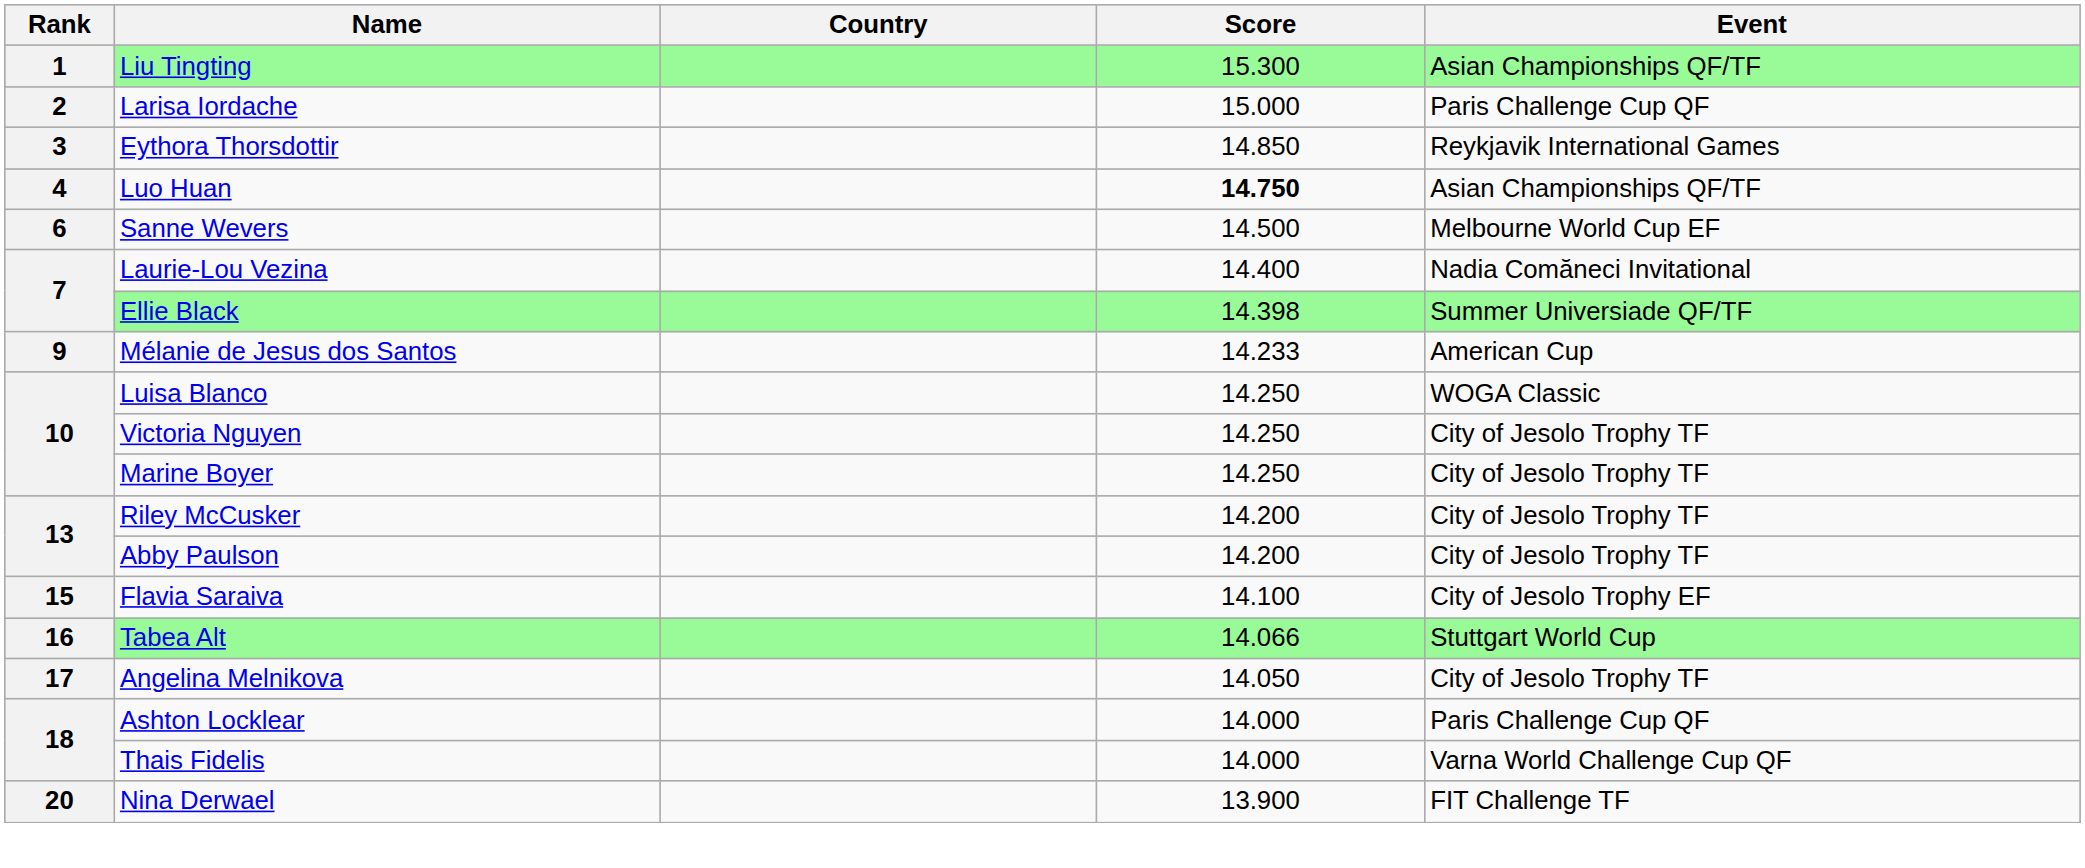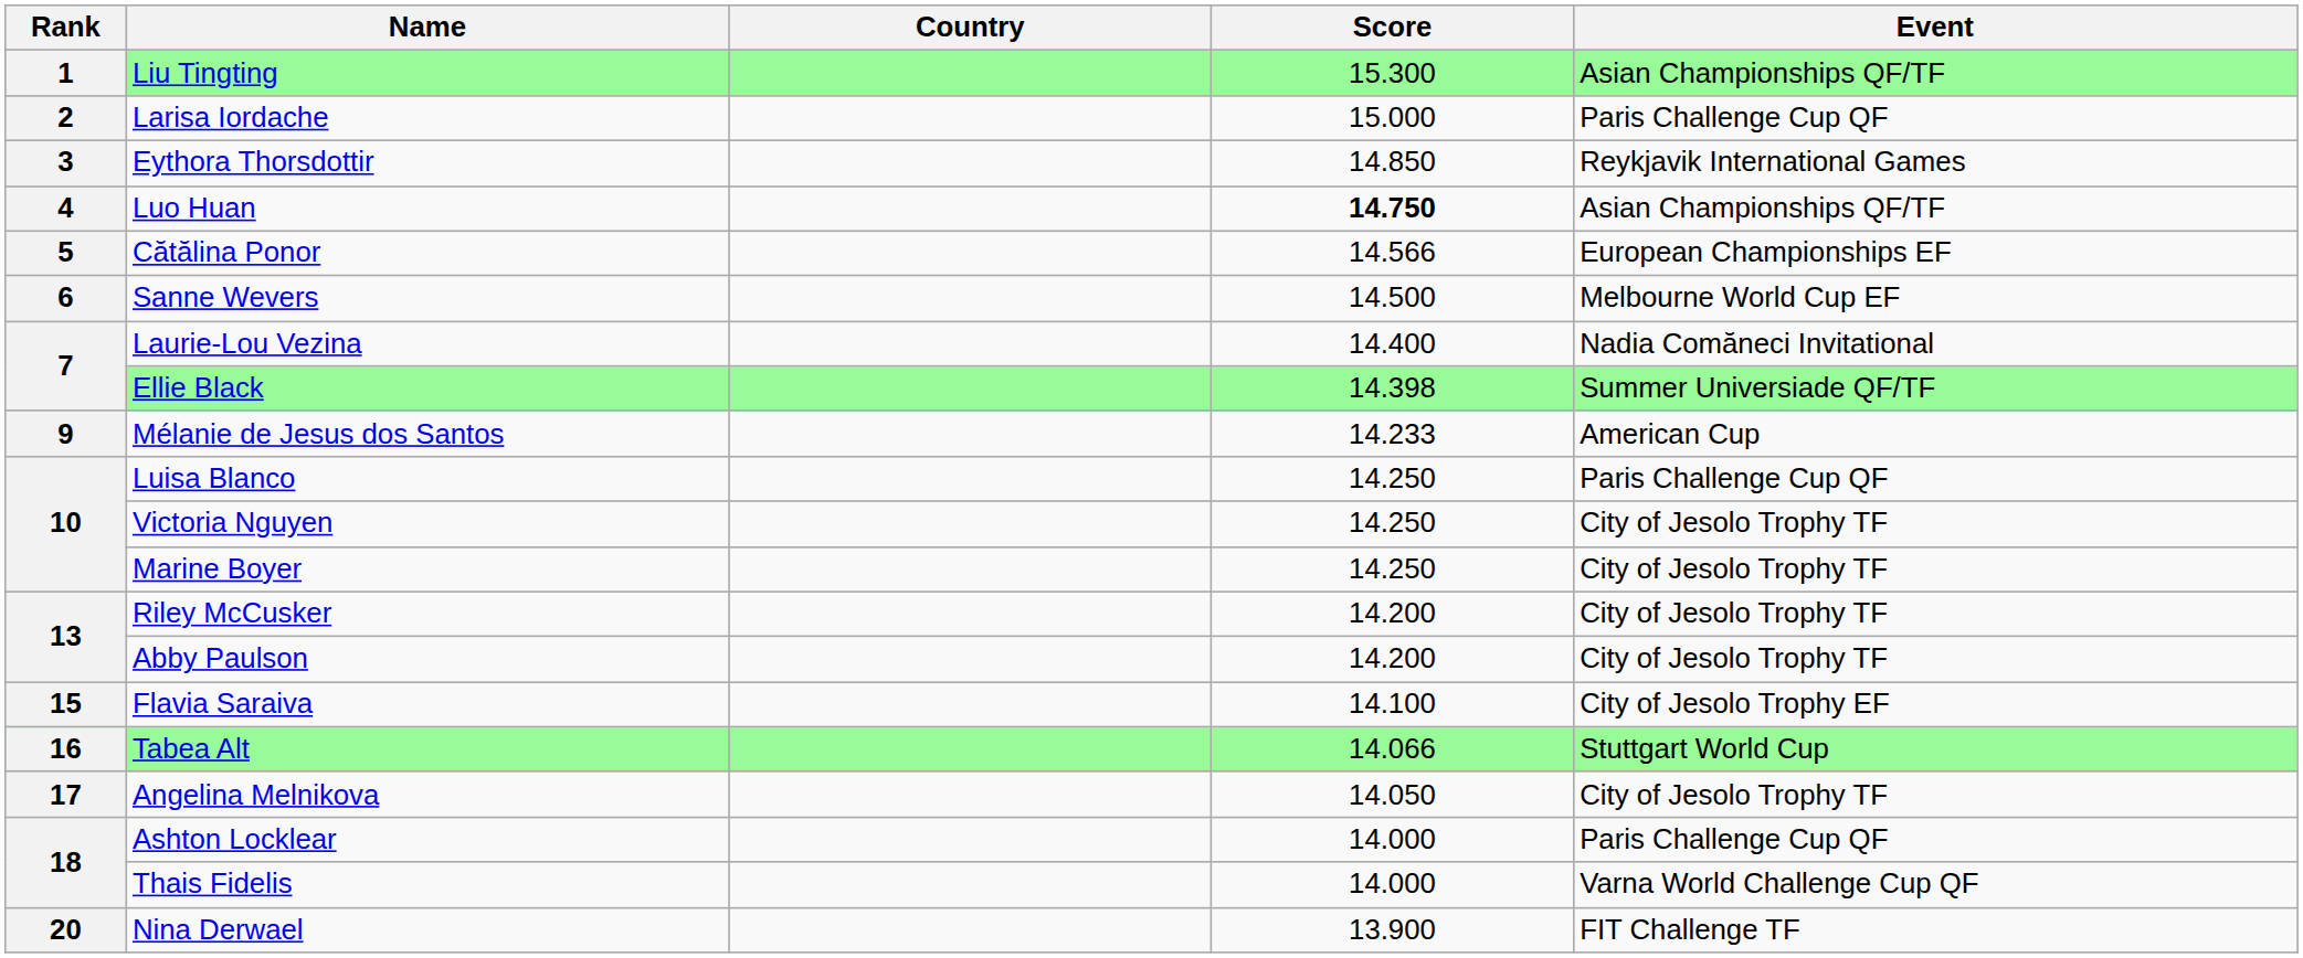 <table class="wikitable sortable" style="width:65%;">
 <tr>
 <th style="text-align:center; width:5%;">Rank</th>
 <th style="text-align:center; width:25%;">Name</th>
 <th style="text-align:center; width:20%;">Country</th>
 <th style="text-align:center; width:15%;">Score</th>
 <th style="text-align:center; width:30%;">Event</th>
 </tr>
 <tr style="background:#98fb98;">
 <th>1</th>
 <td><a href='#'>Liu Tingting</a></td>
 <td></td>
 <td align=center>15.300</td>
 <td>Asian Championships QF/TF</td>
 </tr>
 <tr>
 <th>2</th>
 <td><a href='#'>Larisa Iordache</a></td>
 <td></td>
 <td align="center">15.000</td>
 <td>Paris Challenge Cup QF</td>
 </tr>
 <tr>
 <th>3</th>
 <td><a href='#'>Eythora Thorsdottir</a></td>
 <td></td>
 <td align="center">14.850</td>
 <td>Reykjavik International Games</td>
 </tr>
 <tr>
 <th>4</th>
 <td><a href='#'>Luo Huan</a></td>
 <td></td>
 <td align="center"><strong>14.750</strong></td>
 <td>Asian Championships QF/TF</td>
 </tr>
 <tr>
+<th>5</th>
+<td><a href='#'>Cătălina Ponor</a></td>
+<td></td>
+<td align="center">14.566</td>
+<td>European Championships EF</td>
+</tr>
+<tr>
 <th>6</th>
 <td><a href='#'>Sanne Wevers</a></td>
 <td></td>
 <td align=center>14.500</td>
 <td>Melbourne World Cup EF</td>
 </tr>
 <tr>
 <th rowspan="2">7</th>
 <td><a href='#'>Laurie-Lou Vezina</a></td>
 <td></td>
 <td align=center>14.400</td>
 <td>Nadia Comăneci Invitational</td>
 </tr>
 <tr style="background:#98fb98;">
 <td><a href='#'>Ellie Black</a></td>
 <td></td>
 <td align="center">14.398</td>
 <td>Summer Universiade QF/TF</td>
 </tr>
 <tr>
 <th>9</th>
 <td><a href='#'>Mélanie de Jesus dos Santos</a></td>
 <td></td>
 <td align="center">14.233</td>
 <td>American Cup</td>
 </tr>
 <tr>
 <th rowspan="3">10</th>
 <td><a href='#'>Luisa Blanco</a></td>
 <td></td>
 <td align="center">14.250</td>
-<td>WOGA Classic</td>
+<td>Paris Challenge Cup QF</td>
 </tr>
 <tr>
 <td><a href='#'>Victoria Nguyen</a></td>
 <td></td>
 <td align="center">14.250</td>
 <td>City of Jesolo Trophy TF</td>
 </tr>
 <tr>
 <td><a href='#'>Marine Boyer</a></td>
 <td></td>
 <td align="center">14.250</td>
 <td>City of Jesolo Trophy TF</td>
 </tr>
 <tr>
 <th rowspan="2">13</th>
 <td><a href='#'>Riley McCusker</a></td>
 <td></td>
 <td align="center">14.200</td>
 <td>City of Jesolo Trophy TF</td>
 </tr>
 <tr>
 <td><a href='#'>Abby Paulson</a></td>
 <td></td>
 <td align="center">14.200</td>
 <td>City of Jesolo Trophy TF</td>
 </tr>
 <tr>
 <th>15</th>
 <td><a href='#'>Flavia Saraiva</a></td>
 <td></td>
 <td align="center">14.100</td>
 <td>City of Jesolo Trophy EF</td>
 </tr>
 <tr style="background:#98fb98;">
 <th>16</th>
 <td><a href='#'>Tabea Alt</a></td>
 <td></td>
 <td align="center">14.066</td>
 <td>Stuttgart World Cup</td>
 </tr>
 <tr>
 <th>17</th>
 <td><a href='#'>Angelina Melnikova</a></td>
 <td></td>
 <td align="center">14.050</td>
 <td>City of Jesolo Trophy TF</td>
 </tr>
 <tr>
 <th rowspan="2">18</th>
 <td><a href='#'>Ashton Locklear</a></td>
 <td></td>
 <td align="center">14.000</td>
 <td>Paris Challenge Cup QF</td>
 </tr>
 <tr>
 <td><a href='#'>Thais Fidelis</a></td>
 <td></td>
 <td align="center">14.000</td>
 <td>Varna World Challenge Cup QF</td>
 </tr>
 <tr>
 <th>20</th>
 <td><a href='#'>Nina Derwael</a></td>
 <td></td>
 <td align="center">13.900</td>
 <td>FIT Challenge TF</td>
 </tr>
 </table>
